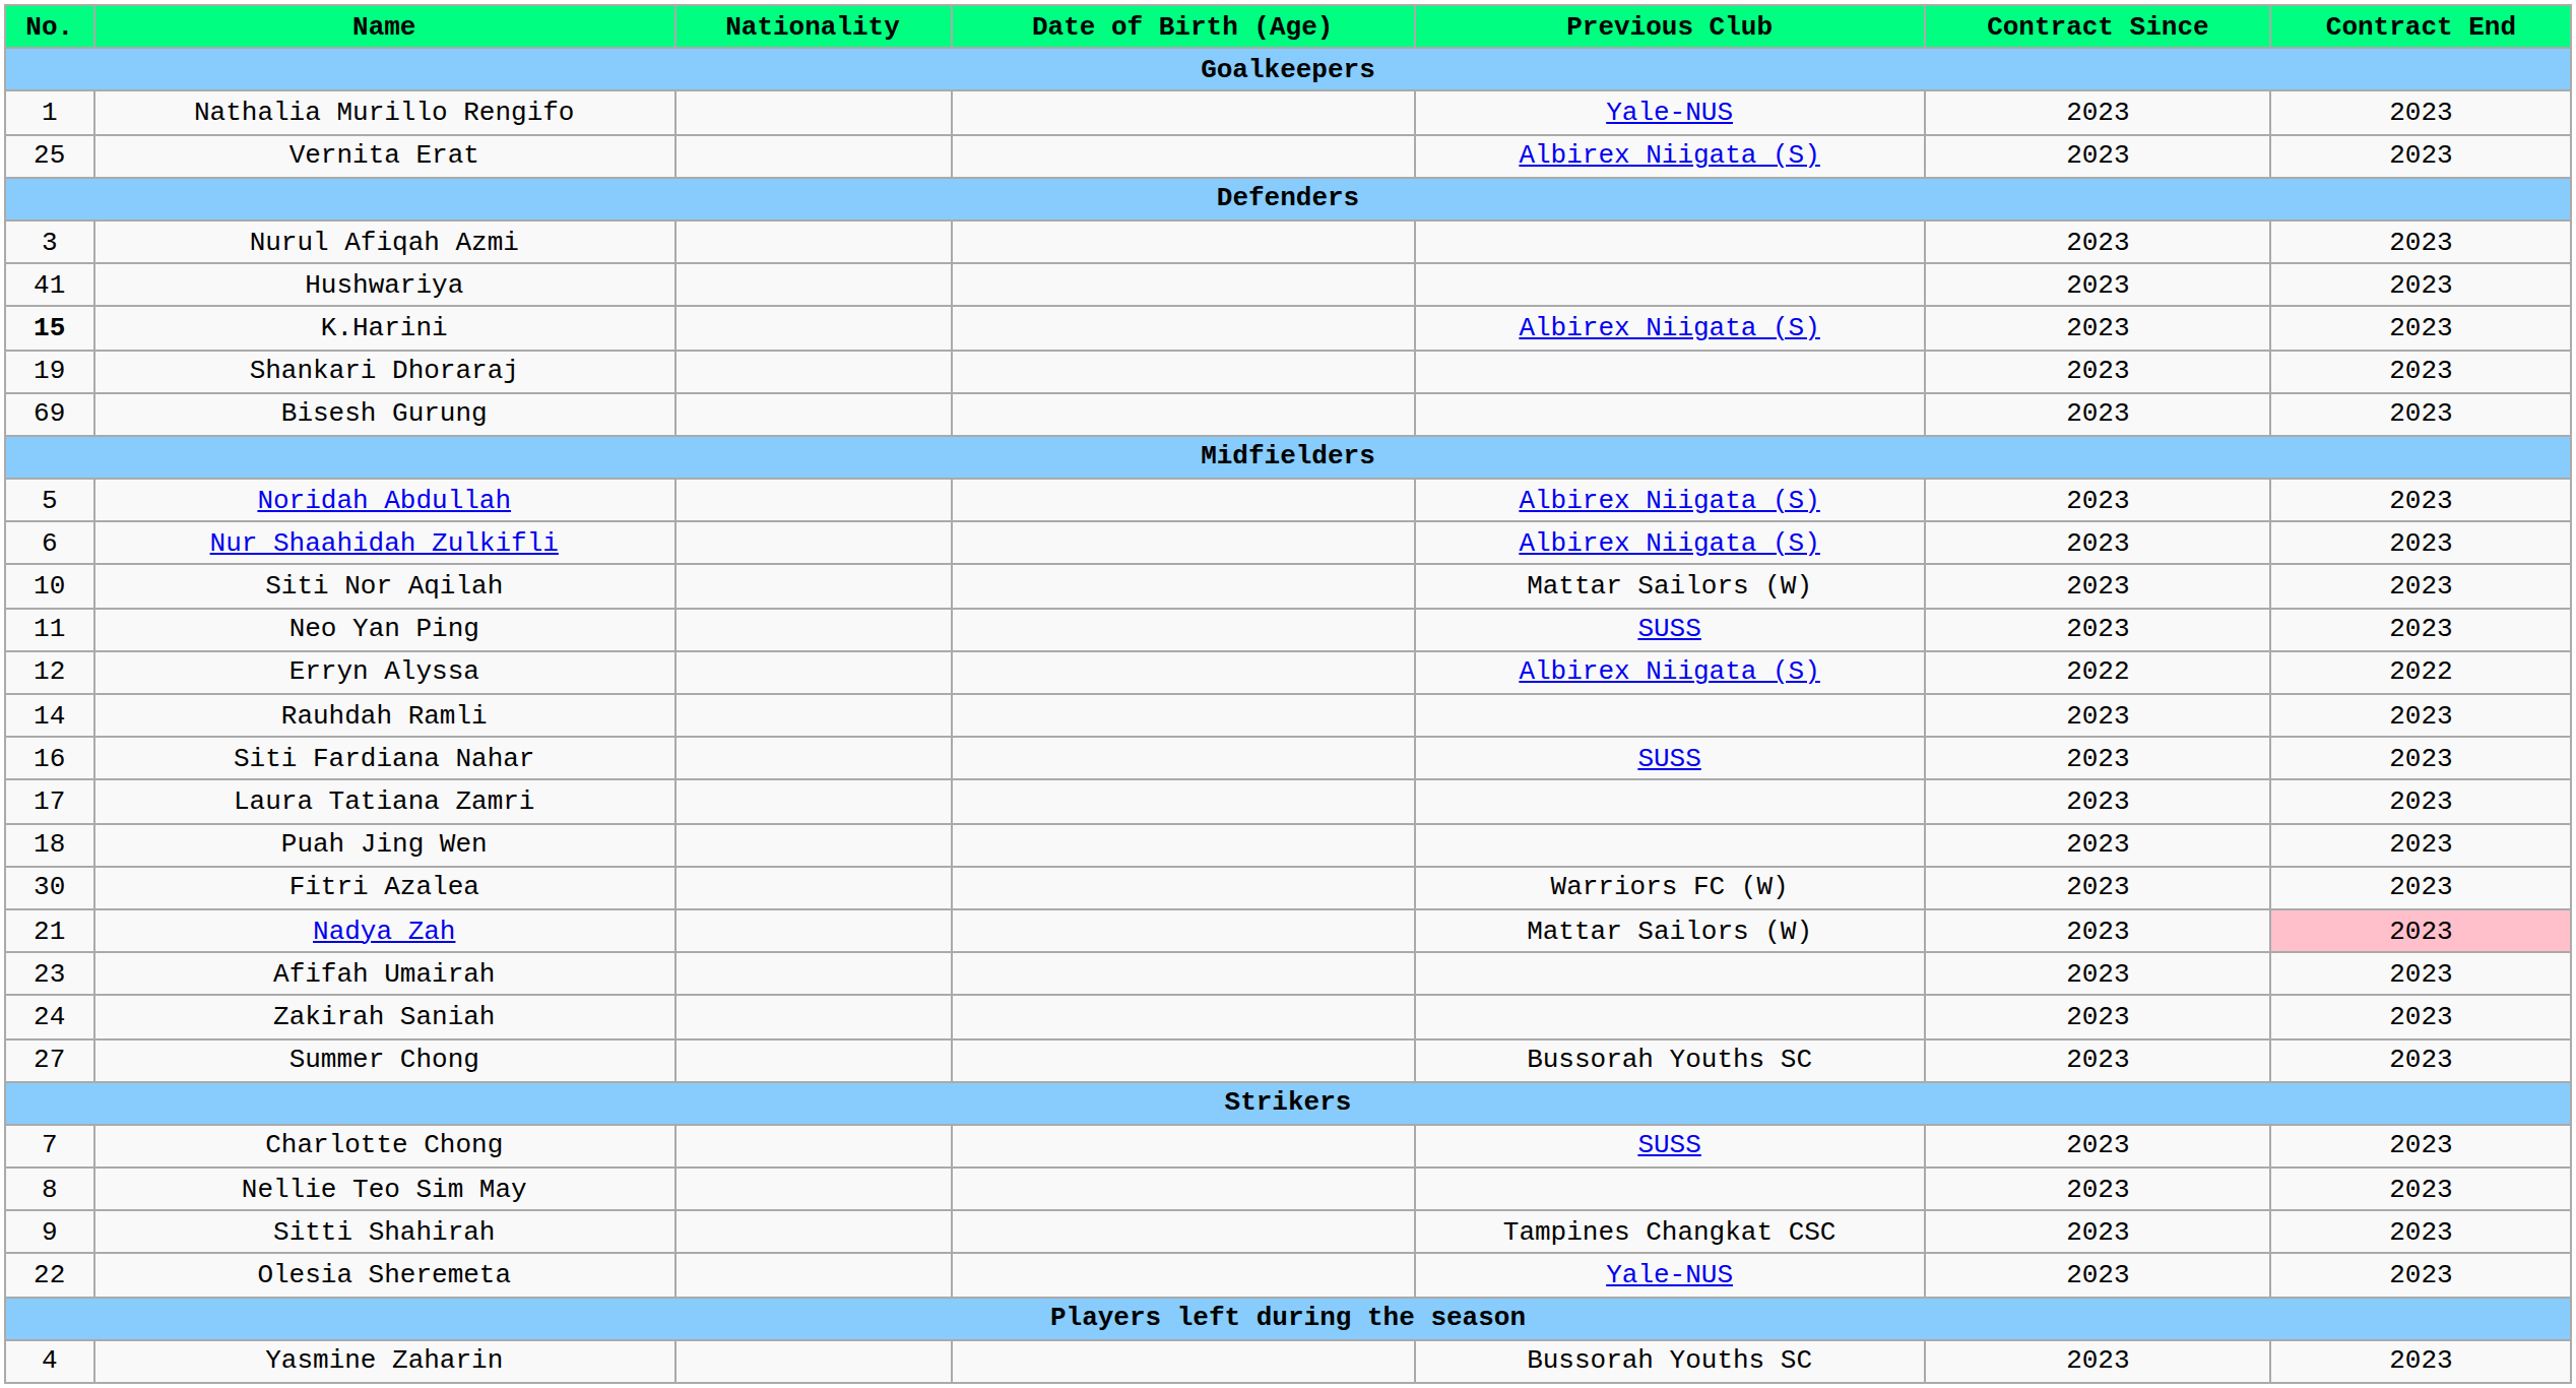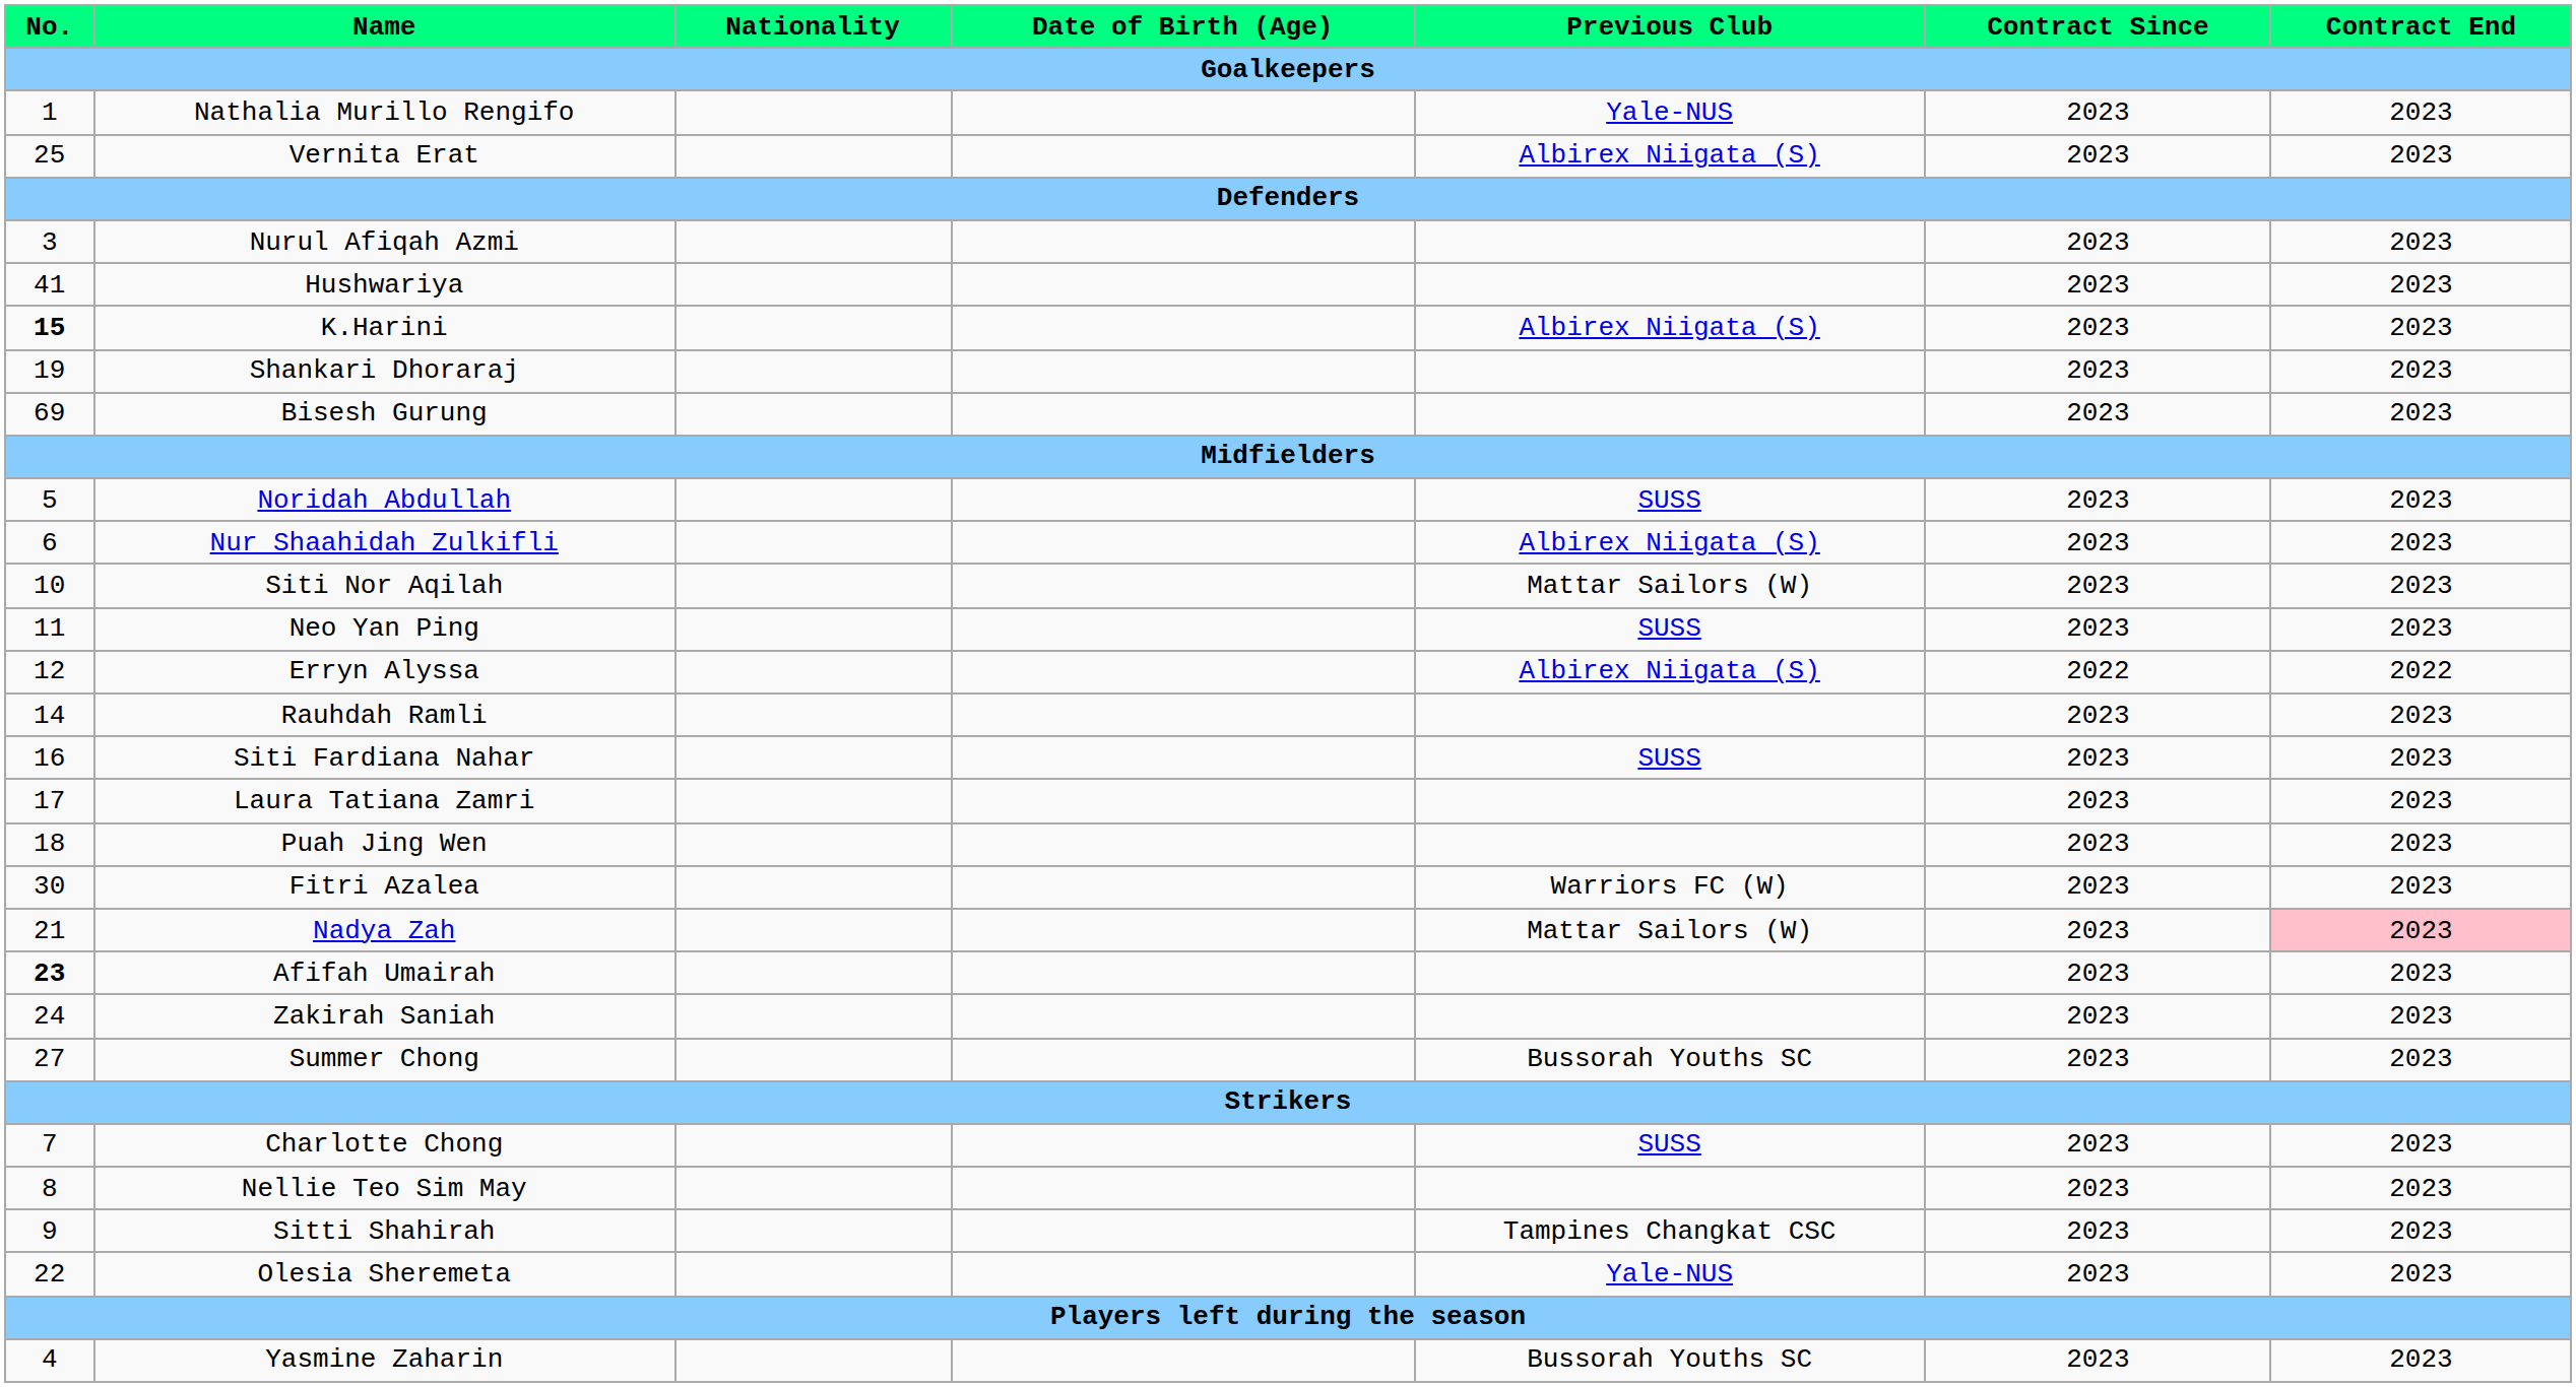 <table class="wikitable" style="text-align:center; font-size:100%; width:100%;">
 <tr>
 <th style="background:#00FF80; color:black; text-align:center;">No.</th>
 <th style="background:#00FF80; color:black; text-align:center;">Name</th>
 <th style="background:#00FF80; color:black; text-align:center;">Nationality</th>
 <th style="background:#00FF80; color:black; text-align:center;">Date of Birth (Age)</th>
 <th style="background:#00FF80; color:black; text-align:center;">Previous Club</th>
 <th style="background:#00FF80; color:black; text-align:center;">Contract Since</th>
 <th style="background:#00FF80; color:black; text-align:center;">Contract End</th>
 </tr>
 <tr>
 <th colspan="8" style="background:#87CCFC; color:black; text-align:center;">Goalkeepers</th>
 </tr>
 <tr>
 <td>1</td>
 <td>Nathalia Murillo Rengifo</td>
 <td></td>
 <td></td>
 <td> <a href='#'>Yale-NUS</a></td>
 <td>2023</td>
 <td>2023</td>
 </tr>
 <tr>
 <td>25</td>
 <td>Vernita Erat</td>
 <td></td>
 <td></td>
 <td> <a href='#'>Albirex Niigata (S)</a></td>
 <td>2023</td>
 <td>2023</td>
 </tr>
 <tr>
 <th colspan="8" style="background:#87CCFC; color:black; text-align:center;">Defenders</th>
 </tr>
 <tr>
 <td>3</td>
 <td>Nurul Afiqah Azmi</td>
 <td></td>
 <td></td>
 <td></td>
 <td>2023</td>
 <td>2023</td>
 </tr>
 <tr>
 <td>41</td>
 <td>Hushwariya</td>
 <td></td>
 <td></td>
 <td></td>
 <td>2023</td>
 <td>2023</td>
 </tr>
 <tr>
 <td><strong>15</strong></td>
 <td>K.Harini</td>
 <td></td>
 <td></td>
 <td> <a href='#'>Albirex Niigata (S)</a></td>
 <td>2023</td>
 <td>2023</td>
 </tr>
 <tr>
 <td>19</td>
 <td>Shankari Dhoraraj</td>
 <td></td>
 <td></td>
 <td></td>
 <td>2023</td>
 <td>2023</td>
 </tr>
 <tr>
 <td>69</td>
 <td>Bisesh Gurung</td>
 <td></td>
 <td></td>
 <td></td>
 <td>2023</td>
 <td>2023</td>
 </tr>
 <tr>
 <th colspan="8" style="background:#87CCFC; color:black; text-align:center;">Midfielders</th>
 </tr>
 <tr>
 <td>5</td>
 <td><a href='#'>Noridah Abdullah</a></td>
 <td></td>
 <td></td>
-<td> <a href='#'>Albirex Niigata (S)</a></td>
+<td> <a href='#'>SUSS</a></td>
 <td>2023</td>
 <td>2023</td>
 </tr>
 <tr>
 <td>6</td>
 <td><a href='#'>Nur Shaahidah Zulkifli</a></td>
 <td></td>
 <td></td>
 <td> <a href='#'>Albirex Niigata (S)</a></td>
 <td>2023</td>
 <td>2023</td>
 </tr>
 <tr>
 <td>10</td>
 <td>Siti Nor Aqilah</td>
 <td></td>
 <td></td>
 <td> Mattar Sailors (W)</td>
 <td>2023</td>
 <td>2023</td>
 </tr>
 <tr>
 <td>11</td>
 <td>Neo Yan Ping</td>
 <td></td>
 <td></td>
 <td> <a href='#'>SUSS</a></td>
 <td>2023</td>
 <td>2023</td>
 </tr>
 <tr>
 <td>12</td>
 <td>Erryn Alyssa</td>
 <td></td>
 <td></td>
 <td> <a href='#'>Albirex Niigata (S)</a></td>
 <td>2022</td>
 <td>2022</td>
 </tr>
 <tr>
 <td>14</td>
 <td>Rauhdah Ramli</td>
 <td></td>
 <td></td>
 <td></td>
 <td>2023</td>
 <td>2023</td>
 </tr>
 <tr>
 <td>16</td>
 <td>Siti Fardiana Nahar</td>
 <td></td>
 <td></td>
 <td> <a href='#'>SUSS</a></td>
 <td>2023</td>
 <td>2023</td>
 </tr>
 <tr>
 <td>17</td>
 <td>Laura Tatiana Zamri</td>
 <td></td>
 <td></td>
 <td></td>
 <td>2023</td>
 <td>2023</td>
 </tr>
 <tr>
 <td>18</td>
 <td>Puah Jing Wen</td>
 <td></td>
 <td></td>
 <td></td>
 <td>2023</td>
 <td>2023</td>
 </tr>
 <tr>
 <td>30</td>
 <td>Fitri Azalea</td>
 <td></td>
 <td></td>
 <td> Warriors FC (W)</td>
 <td>2023</td>
 <td>2023</td>
 </tr>
 <tr>
 <td>21</td>
 <td><a href='#'>Nadya Zah</a></td>
 <td></td>
 <td></td>
 <td> Mattar Sailors (W)</td>
 <td>2023</td>
 <td style="background: pink;">2023</td>
 </tr>
 <tr>
-<td>23</td>
+<td><strong>23</strong></td>
 <td>Afifah Umairah</td>
 <td></td>
 <td></td>
 <td></td>
 <td>2023</td>
 <td>2023</td>
 </tr>
 <tr>
 <td>24</td>
 <td>Zakirah Saniah</td>
 <td></td>
 <td></td>
 <td></td>
 <td>2023</td>
 <td>2023</td>
 </tr>
 <tr>
 <td>27</td>
 <td>Summer Chong</td>
 <td></td>
 <td></td>
 <td> Bussorah Youths SC</td>
 <td>2023</td>
 <td>2023</td>
 </tr>
 <tr>
 <th colspan="8" style="background:#87CCFC; color:black; text-align:center;">Strikers</th>
 </tr>
 <tr>
 <td>7</td>
 <td>Charlotte Chong</td>
 <td></td>
 <td></td>
 <td> <a href='#'>SUSS</a></td>
 <td>2023</td>
 <td>2023</td>
 </tr>
 <tr>
 <td>8</td>
 <td>Nellie Teo Sim May</td>
 <td></td>
 <td></td>
 <td></td>
 <td>2023</td>
 <td>2023</td>
 </tr>
 <tr>
 <td>9</td>
 <td>Sitti Shahirah</td>
 <td></td>
 <td></td>
 <td> Tampines Changkat CSC</td>
 <td>2023</td>
 <td>2023</td>
 </tr>
 <tr>
 <td>22</td>
 <td>Olesia Sheremeta</td>
 <td></td>
 <td></td>
 <td> <a href='#'>Yale-NUS</a></td>
 <td>2023</td>
 <td>2023</td>
 </tr>
 <tr>
 <th colspan="8" style="background:#87CCFC; color:black; text-align:center;">Players left during the season</th>
 </tr>
 <tr>
 <td>4</td>
 <td>Yasmine Zaharin</td>
 <td></td>
 <td></td>
 <td> Bussorah Youths SC</td>
 <td>2023</td>
 <td>2023</td>
 </tr>
 <tr>
 </tr>
 </table>
